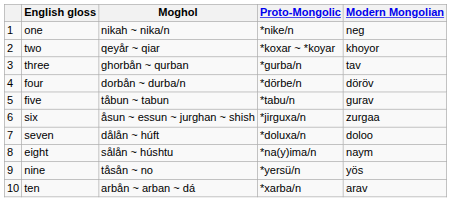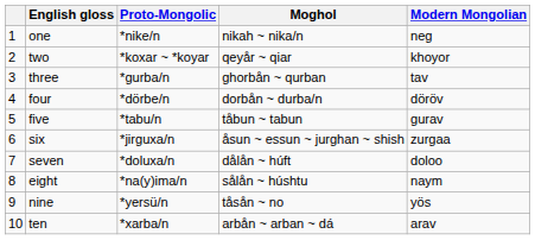 <table class="wikitable sortable">
 <tr>
 <th></th>
 <th>English gloss</th>
+<th><a href='#'>Proto-Mongolic</a></th>
 <th>Moghol</th>
-<th><a href='#'>Proto-Mongolic</a></th>
 <th><a href='#'>Modern Mongolian</a></th>
 </tr>
 <tr>
 <td>1</td>
 <td>one</td>
+<td>*nike/n</td>
 <td>nikah ~ nika/n</td>
-<td>*nike/n</td>
 <td>neg</td>
 </tr>
 <tr>
 <td>2</td>
 <td>two</td>
+<td>*koxar ~ *koyar</td>
 <td>qeyår ~ qiar</td>
-<td>*koxar ~ *koyar</td>
 <td>khoyor</td>
 </tr>
 <tr>
 <td>3</td>
 <td>three</td>
+<td>*gurba/n</td>
 <td>ghorbån ~ qurban</td>
-<td>*gurba/n</td>
 <td>tav</td>
 </tr>
 <tr>
 <td>4</td>
 <td>four</td>
+<td>*dörbe/n</td>
 <td>dorbån ~ durba/n</td>
-<td>*dörbe/n</td>
 <td>döröv</td>
 </tr>
 <tr>
 <td>5</td>
 <td>five</td>
+<td>*tabu/n</td>
 <td>tåbun ~ tabun</td>
-<td>*tabu/n</td>
 <td>gurav</td>
 </tr>
 <tr>
 <td>6</td>
 <td>six</td>
+<td>*jirguxa/n</td>
 <td>åsun ~ essun ~ jurghan ~ shish</td>
-<td>*jirguxa/n</td>
 <td>zurgaa</td>
 </tr>
 <tr>
 <td>7</td>
 <td>seven</td>
+<td>*doluxa/n</td>
 <td>dålån ~ húft</td>
-<td>*doluxa/n</td>
 <td>doloo</td>
 </tr>
 <tr>
 <td>8</td>
 <td>eight</td>
+<td>*na(y)ima/n</td>
 <td>sålån ~ húshtu</td>
-<td>*na(y)ima/n</td>
 <td>naym</td>
 </tr>
 <tr>
 <td>9</td>
 <td>nine</td>
+<td>*yersü/n</td>
 <td>tåsån ~ no</td>
-<td>*yersü/n</td>
 <td>yös</td>
 </tr>
 <tr>
 <td>10</td>
 <td>ten</td>
+<td>*xarba/n</td>
 <td>arbån ~ arban ~ dá</td>
-<td>*xarba/n</td>
 <td>arav</td>
 </tr>
 </table>
